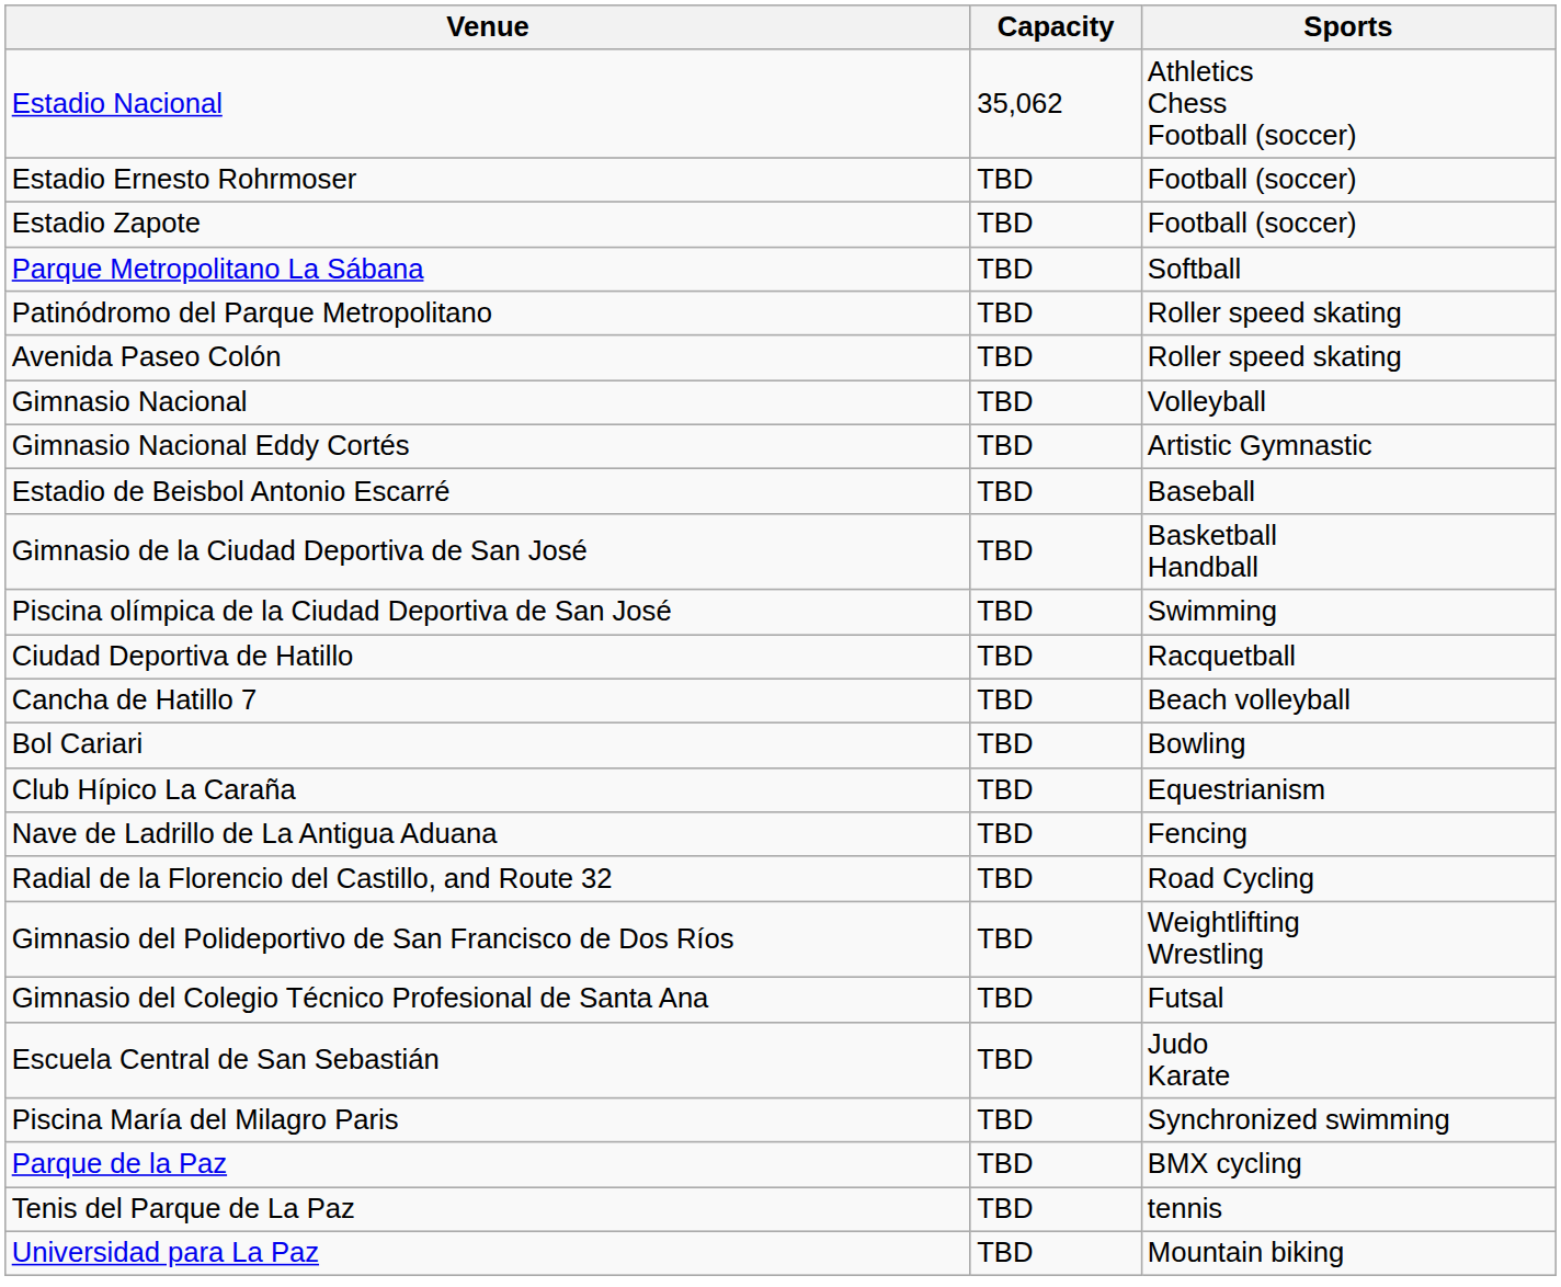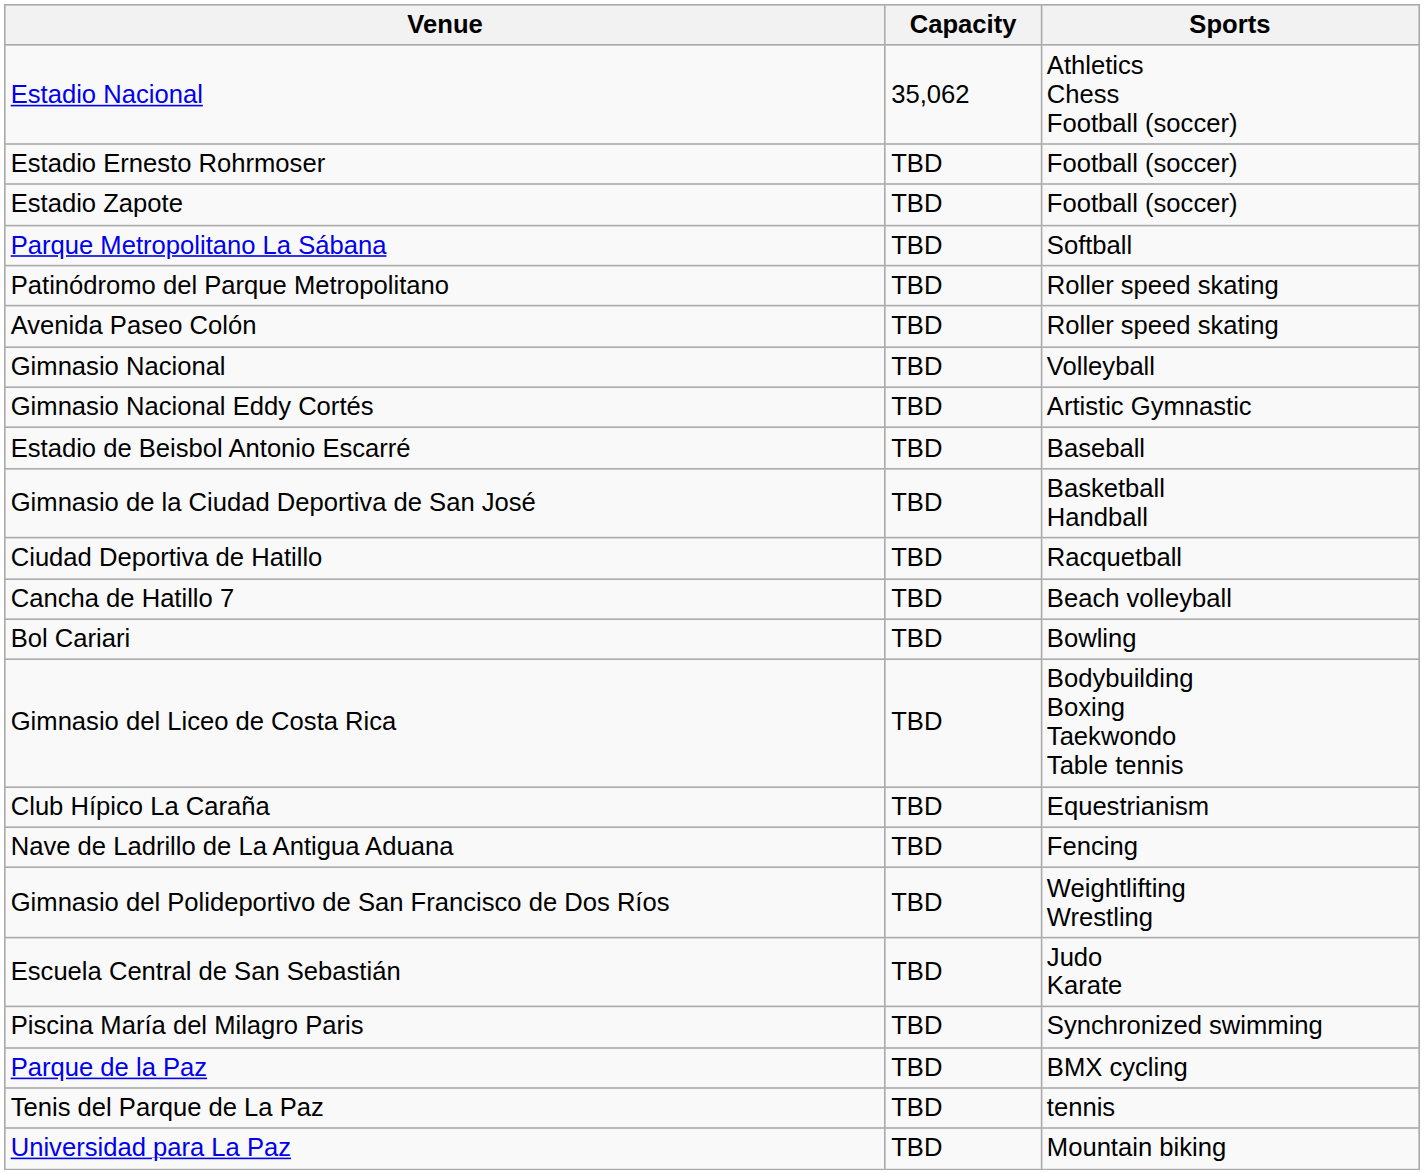 <table class="wikitable" style="width:70%;">
 <tr>
 <th>Venue</th>
 <th>Capacity</th>
 <th>Sports</th>
 </tr>
 <tr align=>
 <td><a href='#'>Estadio Nacional</a></td>
 <td>35,062</td>
 <td>Athletics <br> Chess <br> Football (soccer)</td>
 </tr>
 <tr>
 <td>Estadio Ernesto Rohrmoser</td>
 <td>TBD</td>
 <td>Football (soccer)</td>
 </tr>
 <tr>
 <td>Estadio Zapote</td>
 <td>TBD</td>
 <td>Football (soccer)</td>
 </tr>
 <tr>
 <td><a href='#'>Parque Metropolitano La Sábana</a></td>
 <td>TBD</td>
 <td>Softball</td>
 </tr>
 <tr>
 <td>Patinódromo del Parque Metropolitano</td>
 <td>TBD</td>
 <td>Roller speed skating</td>
 </tr>
 <tr>
 <td>Avenida Paseo Colón</td>
 <td>TBD</td>
 <td>Roller speed skating</td>
 </tr>
 <tr>
 <td>Gimnasio Nacional</td>
 <td>TBD</td>
 <td>Volleyball</td>
 </tr>
 <tr>
 <td>Gimnasio Nacional Eddy Cortés</td>
 <td>TBD</td>
 <td>Artistic Gymnastic</td>
 </tr>
 <tr>
 <td>Estadio de Beisbol Antonio Escarré</td>
 <td>TBD</td>
 <td>Baseball</td>
 </tr>
 <tr>
 <td>Gimnasio de la Ciudad Deportiva de San José</td>
 <td>TBD</td>
 <td>Basketball <br> Handball</td>
 </tr>
 <tr>
-<td>Piscina olímpica de la Ciudad Deportiva de San José</td>
-<td>TBD</td>
-<td>Swimming</td>
-</tr>
-<tr>
 <td>Ciudad Deportiva de Hatillo</td>
 <td>TBD</td>
 <td>Racquetball</td>
 </tr>
 <tr>
 <td>Cancha de Hatillo 7</td>
 <td>TBD</td>
 <td>Beach volleyball</td>
 </tr>
 <tr>
 <td>Bol Cariari</td>
 <td>TBD</td>
 <td>Bowling</td>
 </tr>
 <tr>
+<td>Gimnasio del Liceo de Costa Rica</td>
+<td>TBD</td>
+<td>Bodybuilding <br> Boxing <br> Taekwondo <br> Table tennis</td>
+</tr>
+<tr>
 <td>Club Hípico La Caraña</td>
 <td>TBD</td>
 <td>Equestrianism</td>
 </tr>
 <tr>
 <td>Nave de Ladrillo de La Antigua Aduana</td>
 <td>TBD</td>
 <td>Fencing</td>
 </tr>
 <tr>
-<td>Radial de la Florencio del Castillo, and Route 32</td>
-<td>TBD</td>
-<td>Road Cycling</td>
-</tr>
-<tr>
 <td>Gimnasio del Polideportivo de San Francisco de Dos Ríos</td>
 <td>TBD</td>
 <td>Weightlifting <br> Wrestling</td>
-</tr>
-<tr>
-<td>Gimnasio del Colegio Técnico Profesional de Santa Ana</td>
-<td>TBD</td>
-<td>Futsal</td>
 </tr>
 <tr>
 <td>Escuela Central de San Sebastián</td>
 <td>TBD</td>
 <td>Judo <br> Karate</td>
 </tr>
 <tr>
 <td>Piscina María del Milagro Paris</td>
 <td>TBD</td>
 <td>Synchronized swimming</td>
 </tr>
 <tr>
 <td><a href='#'>Parque de la Paz</a></td>
 <td>TBD</td>
 <td>BMX cycling</td>
 </tr>
 <tr>
 <td>Tenis del Parque de La Paz</td>
 <td>TBD</td>
 <td>tennis</td>
 </tr>
 <tr>
 <td><a href='#'>Universidad para La Paz</a></td>
 <td>TBD</td>
 <td>Mountain biking</td>
 </tr>
 </table>
